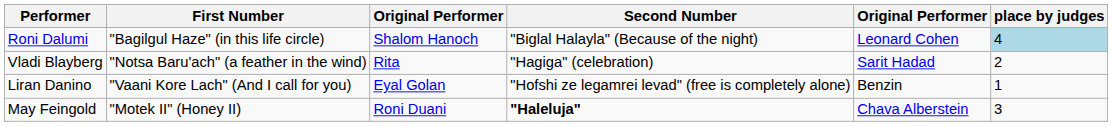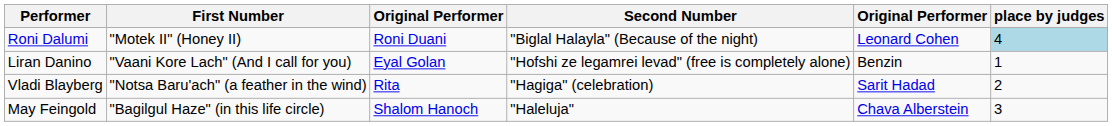 <table class="wikitable">
 <tr>
 <th>Performer</th>
 <th>First Number</th>
 <th>Original Performer</th>
 <th>Second Number</th>
 <th>Original Performer</th>
 <th>place by judges</th>
 </tr>
 <tr>
 <td><a href='#'>Roni Dalumi</a></td>
-<td>"Bagilgul Haze" (in this life circle)</td>
-<td><a href='#'>Shalom Hanoch</a></td>
+<td>"Motek II" (Honey II)</td>
+<td><a href='#'>Roni Duani</a></td>
 <td>"Biglal Halayla" (Because of the night)</td>
 <td><a href='#'>Leonard Cohen</a></td>
 <td style="background: lightblue;">4</td>
+</tr>
+<tr>
+<td>Liran Danino</td>
+<td>"Vaani Kore Lach" (And I call for you)</td>
+<td><a href='#'>Eyal Golan</a></td>
+<td>"Hofshi ze legamrei levad" (free is completely alone)</td>
+<td>Benzin</td>
+<td>1</td>
 </tr>
 <tr>
 <td>Vladi Blayberg</td>
 <td>"Notsa Baru'ach" (a feather in the wind)</td>
 <td><a href='#'>Rita</a></td>
 <td>"Hagiga" (celebration)</td>
 <td><a href='#'>Sarit Hadad</a></td>
 <td>2</td>
 </tr>
 <tr>
-<td>Liran Danino</td>
-<td>"Vaani Kore Lach" (And I call for you)</td>
-<td><a href='#'>Eyal Golan</a></td>
-<td>"Hofshi ze legamrei levad" (free is completely alone)</td>
-<td>Benzin</td>
-<td>1</td>
-</tr>
-<tr>
 <td>May Feingold</td>
-<td>"Motek II" (Honey II)</td>
-<td><a href='#'>Roni Duani</a></td>
-<td><strong>"Haleluja"</strong></td>
+<td>"Bagilgul Haze" (in this life circle)</td>
+<td><a href='#'>Shalom Hanoch</a></td>
+<td>"Haleluja"</td>
 <td><a href='#'>Chava Alberstein</a></td>
 <td>3</td>
 </tr>
 </table>
